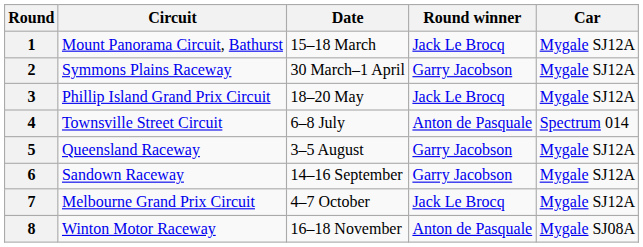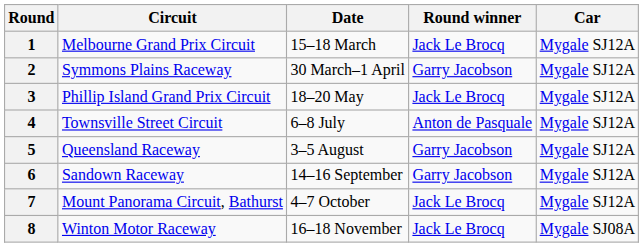 <table class="wikitable" style="font-size: 90%;">
 <tr>
 <th>Round</th>
 <th>Circuit</th>
 <th>Date</th>
 <th>Round winner</th>
 <th>Car</th>
 </tr>
 <tr>
 <th>1</th>
-<td><a href='#'>Mount Panorama Circuit</a>, <a href='#'>Bathurst</a></td>
+<td><a href='#'>Melbourne Grand Prix Circuit</a></td>
 <td>15–18 March</td>
 <td><a href='#'>Jack Le Brocq</a></td>
 <td><a href='#'>Mygale</a> SJ12A</td>
 </tr>
 <tr>
 <th>2</th>
 <td><a href='#'>Symmons Plains Raceway</a></td>
 <td>30 March–1 April</td>
 <td><a href='#'>Garry Jacobson</a></td>
 <td><a href='#'>Mygale</a> SJ12A</td>
 </tr>
 <tr>
 <th>3</th>
 <td><a href='#'>Phillip Island Grand Prix Circuit</a></td>
 <td>18–20 May</td>
 <td><a href='#'>Jack Le Brocq</a></td>
 <td><a href='#'>Mygale</a> SJ12A</td>
 </tr>
 <tr>
 <th>4</th>
 <td><a href='#'>Townsville Street Circuit</a></td>
 <td>6–8 July</td>
 <td><a href='#'>Anton de Pasquale</a></td>
-<td><a href='#'>Spectrum</a> 014</td>
+<td><a href='#'>Mygale</a> SJ12A</td>
 </tr>
 <tr>
 <th>5</th>
 <td><a href='#'>Queensland Raceway</a></td>
 <td>3–5 August</td>
 <td><a href='#'>Garry Jacobson</a></td>
 <td><a href='#'>Mygale</a> SJ12A</td>
 </tr>
 <tr>
 <th>6</th>
 <td><a href='#'>Sandown Raceway</a></td>
 <td>14–16 September</td>
 <td><a href='#'>Garry Jacobson</a></td>
 <td><a href='#'>Mygale</a> SJ12A</td>
 </tr>
 <tr>
 <th>7</th>
-<td><a href='#'>Melbourne Grand Prix Circuit</a></td>
+<td><a href='#'>Mount Panorama Circuit</a>, <a href='#'>Bathurst</a></td>
 <td>4–7 October</td>
 <td><a href='#'>Jack Le Brocq</a></td>
 <td><a href='#'>Mygale</a> SJ12A</td>
 </tr>
 <tr>
 <th>8</th>
 <td><a href='#'>Winton Motor Raceway</a></td>
 <td>16–18 November</td>
-<td><a href='#'>Anton de Pasquale</a></td>
+<td><a href='#'>Jack Le Brocq</a></td>
 <td><a href='#'>Mygale</a> SJ08A</td>
 </tr>
 </table>
